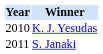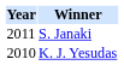 <table cellspacing="1" cellpadding="1" border="0">
 <tr bgcolor="#d1e4fd">
 <th>Year</th>
 <th>Winner</th>
 </tr>
 <tr>
+<td>2011</td>
+<td><a href='#'>S. Janaki</a></td>
+</tr>
+<tr>
 <td>2010</td>
 <td><a href='#'>K. J. Yesudas</a></td>
 </tr>
-<tr>
-<td>2011</td>
-<td><a href='#'>S. Janaki</a></td>
-</tr>
 </table>
